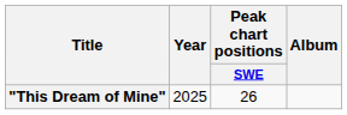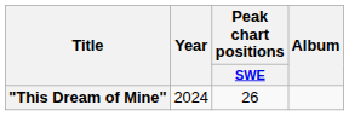 <table class="wikitable plainrowheaders" style="text-align:center;">
 <tr>
 <th scope="col" rowspan="2">Title</th>
 <th scope="col" rowspan="2">Year</th>
 <th scope="col" colspan="1">Peak chart positions</th>
 <th scope="col" rowspan="2">Album</th>
 </tr>
 <tr>
 <th scope="col" style="width:3em;font-size:85%;"><a href='#'>SWE</a><br></th>
 </tr>
 <tr>
 <th scope="row">"This Dream of Mine"</th>
-<td>2025</td>
+<td>2024</td>
 <td>26</td>
 <td></td>
 </tr>
 </table>
